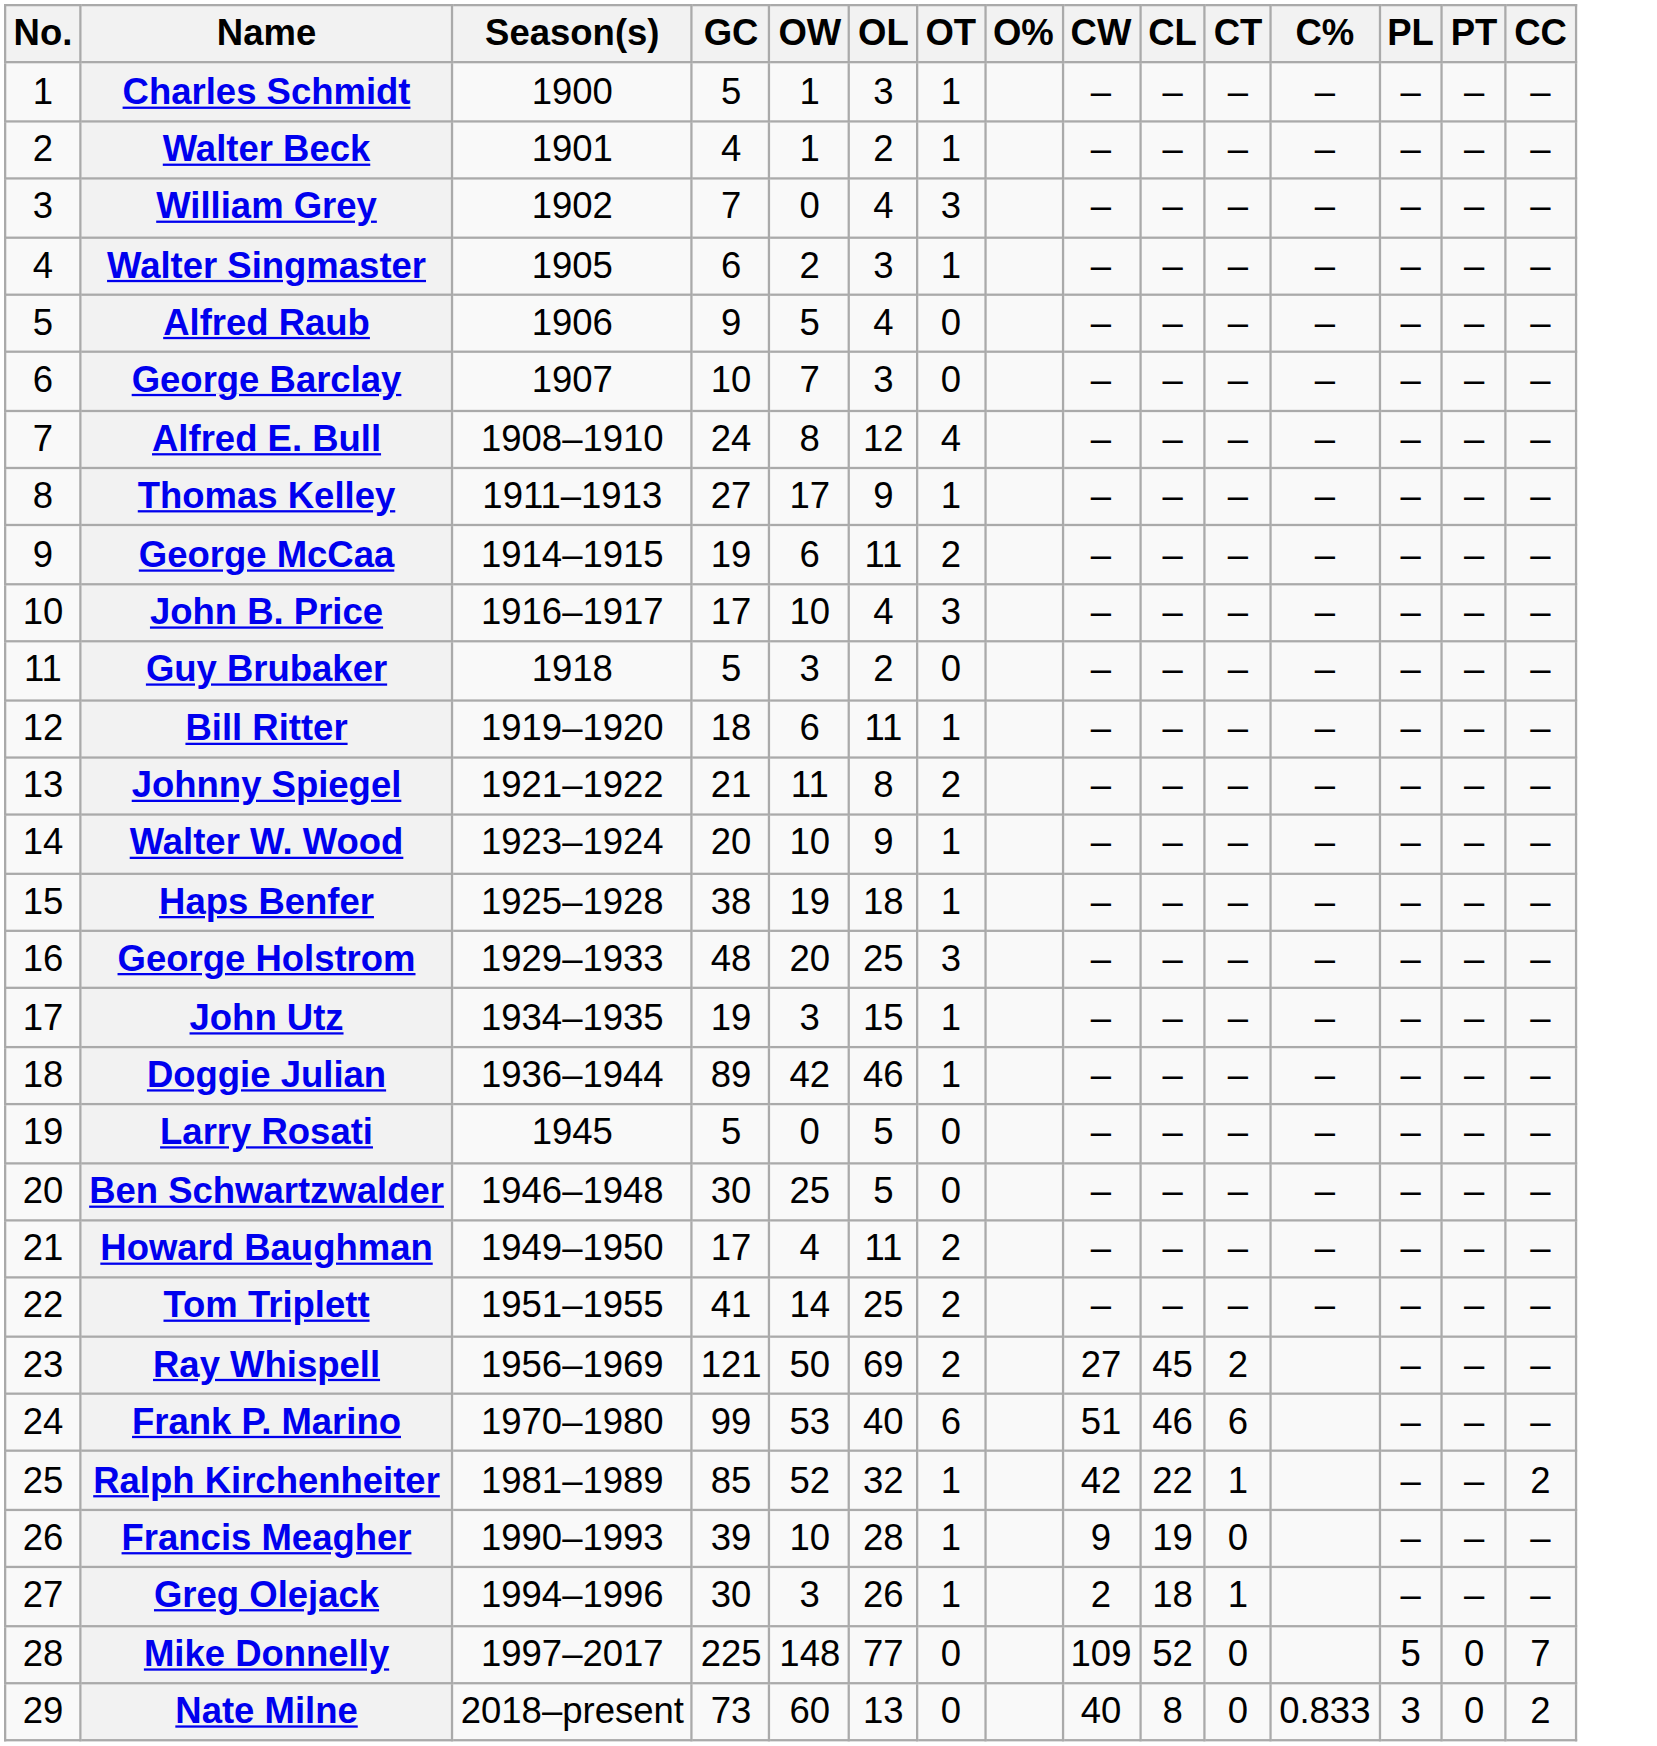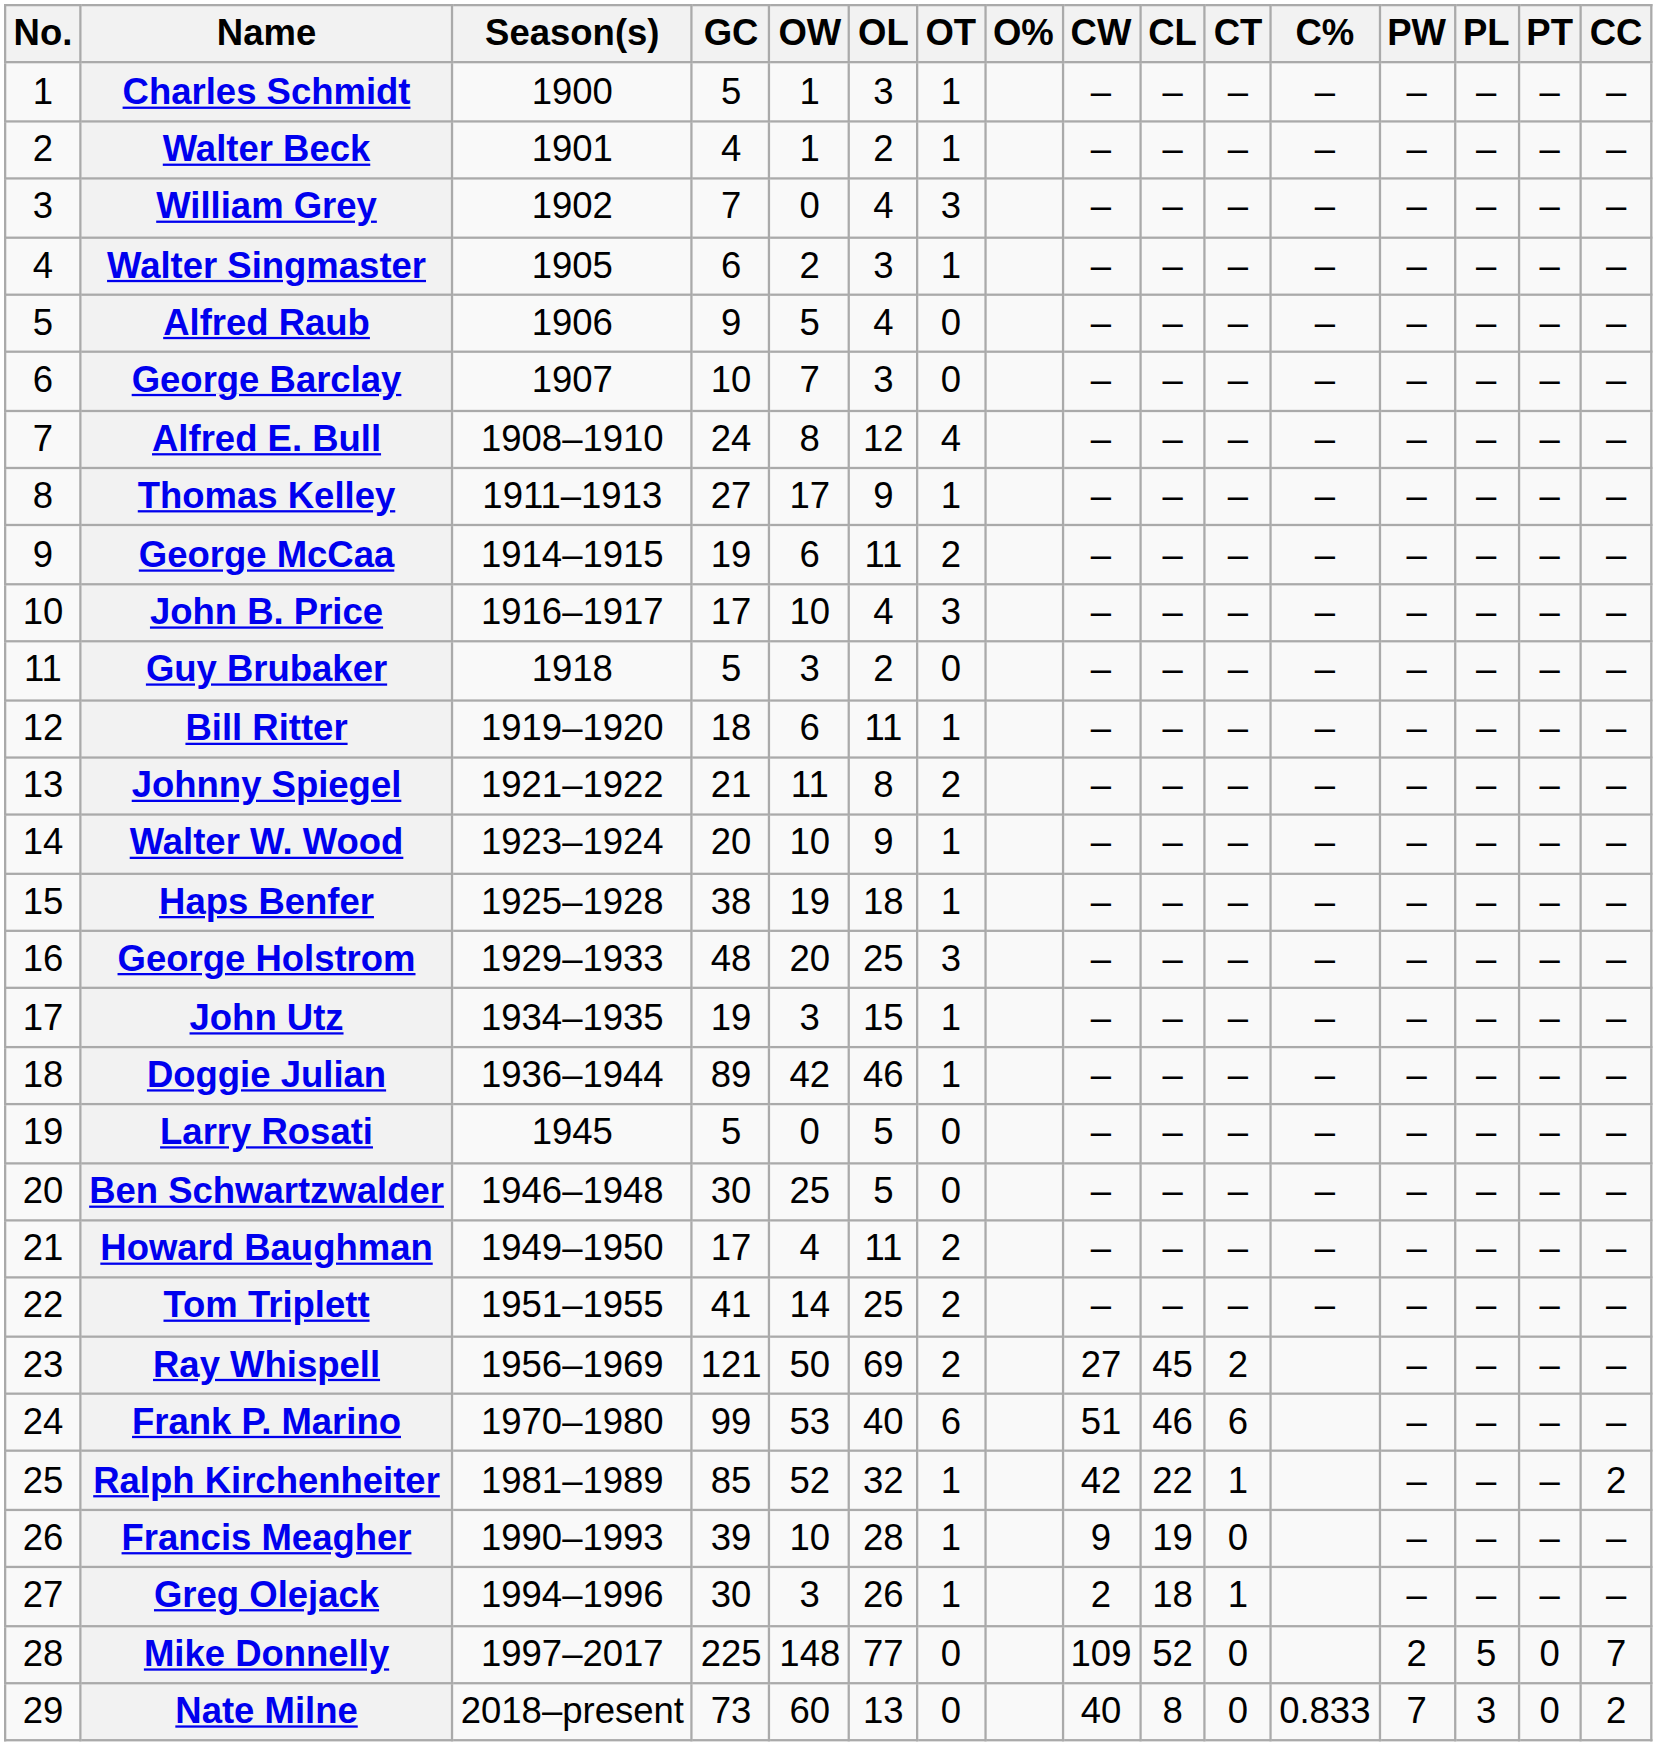 <table class="wikitable sortable plainrowheaders" style="text-align:center">
 <tr>
 <th scope="col" class="unsortable">No.</th>
 <th scope="col">Name</th>
 <th scope="col">Season(s)</th>
 <th scope="col">GC</th>
 <th scope="col">OW</th>
 <th scope="col">OL</th>
 <th scope="col">OT</th>
 <th scope="col">O%</th>
 <th scope="col">CW</th>
 <th scope="col">CL</th>
 <th scope="col">CT</th>
 <th scope="col">C%</th>
+<th scope="col">PW</th>
 <th scope="col">PL</th>
 <th scope="col">PT</th>
 <th scope="col">CC</th>
 </tr>
 <tr>
 <td>1</td>
 <th scope="row"><a href='#'>Charles Schmidt</a></th>
 <td>1900</td>
 <td>5</td>
 <td>1</td>
 <td>3</td>
 <td>1</td>
 <td></td>
+<td>–</td>
 <td>–</td>
 <td>–</td>
 <td>–</td>
 <td>–</td>
 <td>–</td>
 <td>–</td>
 <td>–</td>
 </tr>
 <tr>
 <td>2</td>
 <th scope="row"><a href='#'>Walter Beck</a></th>
 <td>1901</td>
 <td>4</td>
 <td>1</td>
 <td>2</td>
 <td>1</td>
 <td></td>
 <td>–</td>
 <td>–</td>
 <td>–</td>
 <td>–</td>
 <td>–</td>
 <td>–</td>
 <td>–</td>
+<td>–</td>
 </tr>
 <tr>
 <td>3</td>
 <th scope="row"><a href='#'>William Grey</a></th>
 <td>1902</td>
 <td>7</td>
 <td>0</td>
 <td>4</td>
 <td>3</td>
 <td></td>
+<td>–</td>
 <td>–</td>
 <td>–</td>
 <td>–</td>
 <td>–</td>
 <td>–</td>
 <td>–</td>
 <td>–</td>
 </tr>
 <tr>
 <td>4</td>
 <th scope="row"><a href='#'>Walter Singmaster</a></th>
 <td>1905</td>
 <td>6</td>
 <td>2</td>
 <td>3</td>
 <td>1</td>
 <td></td>
 <td>–</td>
 <td>–</td>
 <td>–</td>
 <td>–</td>
 <td>–</td>
 <td>–</td>
 <td>–</td>
+<td>–</td>
 </tr>
 <tr>
 <td>5</td>
 <th scope="row"><a href='#'>Alfred Raub</a></th>
 <td>1906</td>
 <td>9</td>
 <td>5</td>
 <td>4</td>
 <td>0</td>
 <td></td>
+<td>–</td>
 <td>–</td>
 <td>–</td>
 <td>–</td>
 <td>–</td>
 <td>–</td>
 <td>–</td>
 <td>–</td>
 </tr>
 <tr>
 <td>6</td>
 <th scope="row"><a href='#'>George Barclay</a></th>
 <td>1907</td>
 <td>10</td>
 <td>7</td>
 <td>3</td>
 <td>0</td>
 <td></td>
 <td>–</td>
 <td>–</td>
 <td>–</td>
 <td>–</td>
 <td>–</td>
 <td>–</td>
 <td>–</td>
+<td>–</td>
 </tr>
 <tr>
 <td>7</td>
 <th scope="row"><a href='#'>Alfred E. Bull</a></th>
 <td>1908–1910</td>
 <td>24</td>
 <td>8</td>
 <td>12</td>
 <td>4</td>
 <td></td>
+<td>–</td>
 <td>–</td>
 <td>–</td>
 <td>–</td>
 <td>–</td>
 <td>–</td>
 <td>–</td>
 <td>–</td>
 </tr>
 <tr>
 <td>8</td>
 <th scope="row"><a href='#'>Thomas Kelley</a></th>
 <td>1911–1913</td>
 <td>27</td>
 <td>17</td>
 <td>9</td>
 <td>1</td>
 <td></td>
 <td>–</td>
 <td>–</td>
 <td>–</td>
 <td>–</td>
 <td>–</td>
 <td>–</td>
 <td>–</td>
+<td>–</td>
 </tr>
 <tr>
 <td>9</td>
 <th scope="row"><a href='#'>George McCaa</a></th>
 <td>1914–1915</td>
 <td>19</td>
 <td>6</td>
 <td>11</td>
 <td>2</td>
 <td></td>
+<td>–</td>
 <td>–</td>
 <td>–</td>
 <td>–</td>
 <td>–</td>
 <td>–</td>
 <td>–</td>
 <td>–</td>
 </tr>
 <tr>
 <td>10</td>
 <th scope="row"><a href='#'>John B. Price</a></th>
 <td>1916–1917</td>
 <td>17</td>
 <td>10</td>
 <td>4</td>
 <td>3</td>
 <td></td>
 <td>–</td>
 <td>–</td>
 <td>–</td>
 <td>–</td>
 <td>–</td>
 <td>–</td>
 <td>–</td>
+<td>–</td>
 </tr>
 <tr>
 <td>11</td>
 <th scope="row"><a href='#'>Guy Brubaker</a></th>
 <td>1918</td>
 <td>5</td>
 <td>3</td>
 <td>2</td>
 <td>0</td>
 <td></td>
+<td>–</td>
 <td>–</td>
 <td>–</td>
 <td>–</td>
 <td>–</td>
 <td>–</td>
 <td>–</td>
 <td>–</td>
 </tr>
 <tr>
 <td>12</td>
 <th scope="row"><a href='#'>Bill Ritter</a></th>
 <td>1919–1920</td>
 <td>18</td>
 <td>6</td>
 <td>11</td>
 <td>1</td>
 <td></td>
 <td>–</td>
 <td>–</td>
 <td>–</td>
 <td>–</td>
 <td>–</td>
 <td>–</td>
 <td>–</td>
+<td>–</td>
 </tr>
 <tr>
 <td>13</td>
 <th scope="row"><a href='#'>Johnny Spiegel</a></th>
 <td>1921–1922</td>
 <td>21</td>
 <td>11</td>
 <td>8</td>
 <td>2</td>
 <td></td>
+<td>–</td>
 <td>–</td>
 <td>–</td>
 <td>–</td>
 <td>–</td>
 <td>–</td>
 <td>–</td>
 <td>–</td>
 </tr>
 <tr>
 <td>14</td>
 <th scope="row"><a href='#'>Walter W. Wood</a></th>
 <td>1923–1924</td>
 <td>20</td>
 <td>10</td>
 <td>9</td>
 <td>1</td>
 <td></td>
 <td>–</td>
 <td>–</td>
 <td>–</td>
 <td>–</td>
 <td>–</td>
 <td>–</td>
 <td>–</td>
+<td>–</td>
 </tr>
 <tr>
 <td>15</td>
 <th scope="row"><a href='#'>Haps Benfer</a></th>
 <td>1925–1928</td>
 <td>38</td>
 <td>19</td>
 <td>18</td>
 <td>1</td>
 <td></td>
+<td>–</td>
 <td>–</td>
 <td>–</td>
 <td>–</td>
 <td>–</td>
 <td>–</td>
 <td>–</td>
 <td>–</td>
 </tr>
 <tr>
 <td>16</td>
 <th scope="row"><a href='#'>George Holstrom</a></th>
 <td>1929–1933</td>
 <td>48</td>
 <td>20</td>
 <td>25</td>
 <td>3</td>
 <td></td>
 <td>–</td>
 <td>–</td>
 <td>–</td>
 <td>–</td>
 <td>–</td>
 <td>–</td>
 <td>–</td>
+<td>–</td>
 </tr>
 <tr>
 <td>17</td>
 <th scope="row"><a href='#'>John Utz</a></th>
 <td>1934–1935</td>
 <td>19</td>
 <td>3</td>
 <td>15</td>
 <td>1</td>
 <td></td>
+<td>–</td>
 <td>–</td>
 <td>–</td>
 <td>–</td>
 <td>–</td>
 <td>–</td>
 <td>–</td>
 <td>–</td>
 </tr>
 <tr>
 <td>18</td>
 <th scope="row"><a href='#'>Doggie Julian</a></th>
 <td>1936–1944</td>
 <td>89</td>
 <td>42</td>
 <td>46</td>
 <td>1</td>
 <td></td>
 <td>–</td>
 <td>–</td>
 <td>–</td>
 <td>–</td>
 <td>–</td>
 <td>–</td>
 <td>–</td>
+<td>–</td>
 </tr>
 <tr>
 <td>19</td>
 <th scope="row"><a href='#'>Larry Rosati</a></th>
 <td>1945</td>
 <td>5</td>
 <td>0</td>
 <td>5</td>
 <td>0</td>
 <td></td>
+<td>–</td>
 <td>–</td>
 <td>–</td>
 <td>–</td>
 <td>–</td>
 <td>–</td>
 <td>–</td>
 <td>–</td>
 </tr>
 <tr>
 <td>20</td>
 <th scope="row"><a href='#'>Ben Schwartzwalder</a></th>
 <td>1946–1948</td>
 <td>30</td>
 <td>25</td>
 <td>5</td>
 <td>0</td>
 <td></td>
 <td>–</td>
 <td>–</td>
 <td>–</td>
 <td>–</td>
 <td>–</td>
 <td>–</td>
 <td>–</td>
+<td>–</td>
 </tr>
 <tr>
 <td>21</td>
 <th scope="row"><a href='#'>Howard Baughman</a></th>
 <td>1949–1950</td>
 <td>17</td>
 <td>4</td>
 <td>11</td>
 <td>2</td>
 <td></td>
+<td>–</td>
 <td>–</td>
 <td>–</td>
 <td>–</td>
 <td>–</td>
 <td>–</td>
 <td>–</td>
 <td>–</td>
 </tr>
 <tr>
 <td>22</td>
 <th scope="row"><a href='#'>Tom Triplett</a></th>
 <td>1951–1955</td>
 <td>41</td>
 <td>14</td>
 <td>25</td>
 <td>2</td>
 <td></td>
 <td>–</td>
 <td>–</td>
 <td>–</td>
 <td>–</td>
 <td>–</td>
 <td>–</td>
 <td>–</td>
+<td>–</td>
 </tr>
 <tr>
 <td>23</td>
 <th scope="row"><a href='#'>Ray Whispell</a></th>
 <td>1956–1969</td>
 <td>121</td>
 <td>50</td>
 <td>69</td>
 <td>2</td>
 <td></td>
 <td>27</td>
 <td>45</td>
 <td>2</td>
 <td></td>
+<td>–</td>
 <td>–</td>
 <td>–</td>
 <td>–</td>
 </tr>
 <tr>
 <td>24</td>
 <th scope="row"><a href='#'>Frank P. Marino</a></th>
 <td>1970–1980</td>
 <td>99</td>
 <td>53</td>
 <td>40</td>
 <td>6</td>
 <td></td>
 <td>51</td>
 <td>46</td>
 <td>6</td>
 <td></td>
 <td>–</td>
 <td>–</td>
 <td>–</td>
+<td>–</td>
 </tr>
 <tr>
 <td>25</td>
 <th scope="row"><a href='#'>Ralph Kirchenheiter</a></th>
 <td>1981–1989</td>
 <td>85</td>
 <td>52</td>
 <td>32</td>
 <td>1</td>
 <td></td>
 <td>42</td>
 <td>22</td>
 <td>1</td>
 <td></td>
+<td>–</td>
 <td>–</td>
 <td>–</td>
 <td>2</td>
 </tr>
 <tr>
 <td>26</td>
 <th scope="row"><a href='#'>Francis Meagher</a></th>
 <td>1990–1993</td>
 <td>39</td>
 <td>10</td>
 <td>28</td>
 <td>1</td>
 <td></td>
 <td>9</td>
 <td>19</td>
 <td>0</td>
 <td></td>
 <td>–</td>
 <td>–</td>
 <td>–</td>
+<td>–</td>
 </tr>
 <tr>
 <td>27</td>
 <th scope="row"><a href='#'>Greg Olejack</a></th>
 <td>1994–1996</td>
 <td>30</td>
 <td>3</td>
 <td>26</td>
 <td>1</td>
 <td></td>
 <td>2</td>
 <td>18</td>
 <td>1</td>
 <td></td>
 <td>–</td>
 <td>–</td>
 <td>–</td>
+<td>–</td>
 </tr>
 <tr>
 <td>28</td>
 <th scope="row"><a href='#'>Mike Donnelly</a></th>
 <td>1997–2017</td>
 <td>225</td>
 <td>148</td>
 <td>77</td>
 <td>0</td>
 <td></td>
 <td>109</td>
 <td>52</td>
 <td>0</td>
 <td></td>
+<td>2</td>
 <td>5</td>
 <td>0</td>
 <td>7</td>
 </tr>
 <tr>
 <td>29</td>
 <th scope="row"><a href='#'>Nate Milne</a></th>
 <td>2018–present</td>
 <td>73</td>
 <td>60</td>
 <td>13</td>
 <td>0</td>
 <td></td>
 <td>40</td>
 <td>8</td>
 <td>0</td>
 <td>0.833</td>
+<td>7</td>
 <td>3</td>
 <td>0</td>
 <td>2</td>
 </tr>
 </table>
